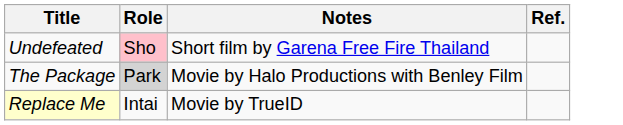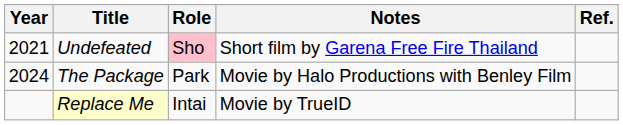 <table class="wikitable">
 <tr>
+<th>Year</th>
 <th>Title</th>
 <th>Role</th>
 <th>Notes</th>
 <th>Ref.</th>
 </tr>
 <tr>
+<td>2021</td>
 <td><em>Undefeated</em></td>
 <td style="background: pink;">Sho</td>
 <td>Short film by <a href='#'>Garena Free Fire Thailand</a></td>
 <td></td>
 </tr>
 <tr>
+<td>2024</td>
 <td><em>The Package</em></td>
-<td style="background: lightgrey;">Park</td>
+<td>Park</td>
 <td>Movie by Halo Productions with Benley Film</td>
 <td></td>
 </tr>
 <tr>
+<td></td>
 <td style="background:#FFFFCC;"><em>Replace Me</em> </td>
 <td>Intai</td>
 <td>Movie by TrueID</td>
 <td></td>
 </tr>
 </table>
